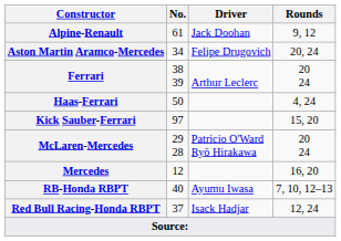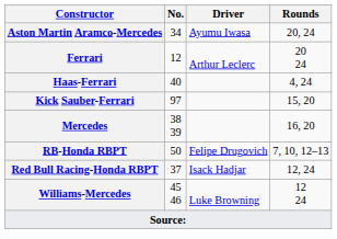 <table class="wikitable" style="font-size:85%">
 <tr>
 <th scope="col"><a href='#'>Constructor</a></th>
 <th scope="col">No.</th>
 <th scope="col">Driver</th>
 <th>Rounds</th>
 </tr>
 <tr>
-<th nowrap><a href='#'>Alpine</a>-<a href='#'>Renault</a></th>
-<td style="text-align:center" nowrap>61</td>
-<td><a href='#'>Jack Doohan</a></td>
-<td style="text-align:center" nowrap>9, 12</td>
-</tr>
-<tr>
 <th nowrap><a href='#'>Aston Martin</a> <a href='#'>Aramco</a>-<a href='#'>Mercedes</a></th>
 <td style="text-align:center" nowrap>34</td>
-<td><a href='#'>Felipe Drugovich</a></td>
+<td><a href='#'>Ayumu Iwasa</a></td>
 <td style="text-align:center" nowrap>20, 24</td>
 </tr>
 <tr>
 <th><a href='#'>Ferrari</a></th>
-<td style="text-align:center" nowrap>38<br>39</td>
+<td style="text-align:center" nowrap>12</td>
 <td><br><a href='#'>Arthur Leclerc</a></td>
 <td style="text-align:center" nowrap>20<br>24</td>
 </tr>
 <tr>
 <th nowrap><a href='#'>Haas</a>-<a href='#'>Ferrari</a></th>
-<td style="text-align:center" nowrap>50</td>
+<td style="text-align:center" nowrap>40</td>
 <td></td>
 <td style="text-align:center" nowrap>4, 24</td>
 </tr>
 <tr>
 <th><a href='#'>Kick</a> <a href='#'>Sauber</a>-<a href='#'>Ferrari</a></th>
 <td style="text-align:center" nowrap>97</td>
 <td></td>
 <td style="text-align:center" nowrap>15, 20</td>
 </tr>
 <tr>
-<th><a href='#'>McLaren</a>-<a href='#'>Mercedes</a></th>
-<td style="text-align:center" nowrap>29<br>28</td>
-<td><a href='#'>Patricio O'Ward</a><br><a href='#'>Ryō Hirakawa</a></td>
-<td style="text-align:center" nowrap>20<br>24</td>
-</tr>
-<tr>
 <th><a href='#'>Mercedes</a></th>
-<td style="text-align:center" nowrap>12</td>
+<td style="text-align:center" nowrap>38<br>39</td>
 <td></td>
 <td style="text-align:center" nowrap>16, 20</td>
 </tr>
 <tr>
 <th><a href='#'>RB</a>-<a href='#'>Honda RBPT</a></th>
-<td style="text-align:center" nowrap>40</td>
-<td><a href='#'>Ayumu Iwasa</a></td>
+<td style="text-align:center" nowrap>50</td>
+<td><a href='#'>Felipe Drugovich</a></td>
 <td style="text-align:center" nowrap>7, 10, 12–13</td>
 </tr>
 <tr>
 <th nowrap><a href='#'>Red Bull Racing</a>-<a href='#'>Honda RBPT</a></th>
 <td style="text-align:center" nowrap>37</td>
 <td><a href='#'>Isack Hadjar</a></td>
 <td style="text-align:center" nowrap>12, 24</td>
 </tr>
+<tr>
+<th><a href='#'>Williams</a>-<a href='#'>Mercedes</a></th>
+<td style="text-align:center" nowrap>45<br>46</td>
+<td><br><a href='#'>Luke Browning</a></td>
+<td style="text-align:center" nowrap>12<br>24</td>
+</tr>
 <tr class="sortbottom">
 <td colspan="4" style="background-color:#EAECF0;text-align:center"><strong>Source:</strong></td>
 </tr>
 </table>
